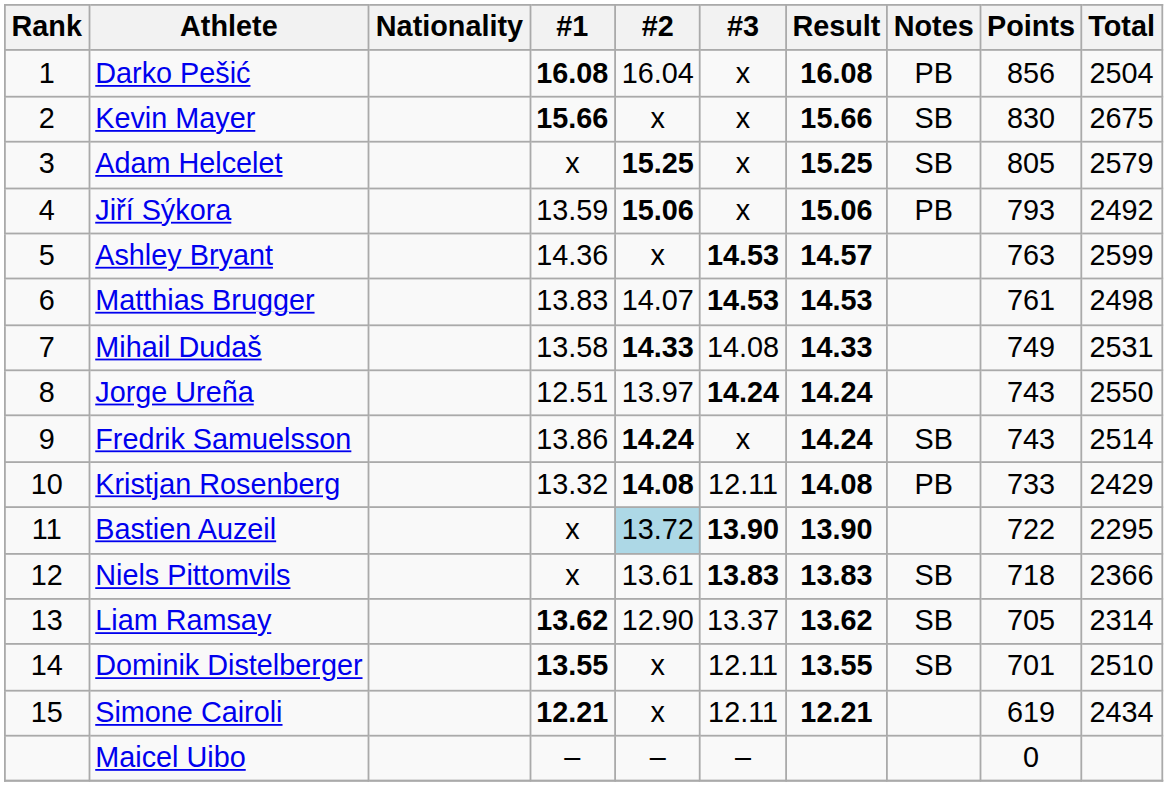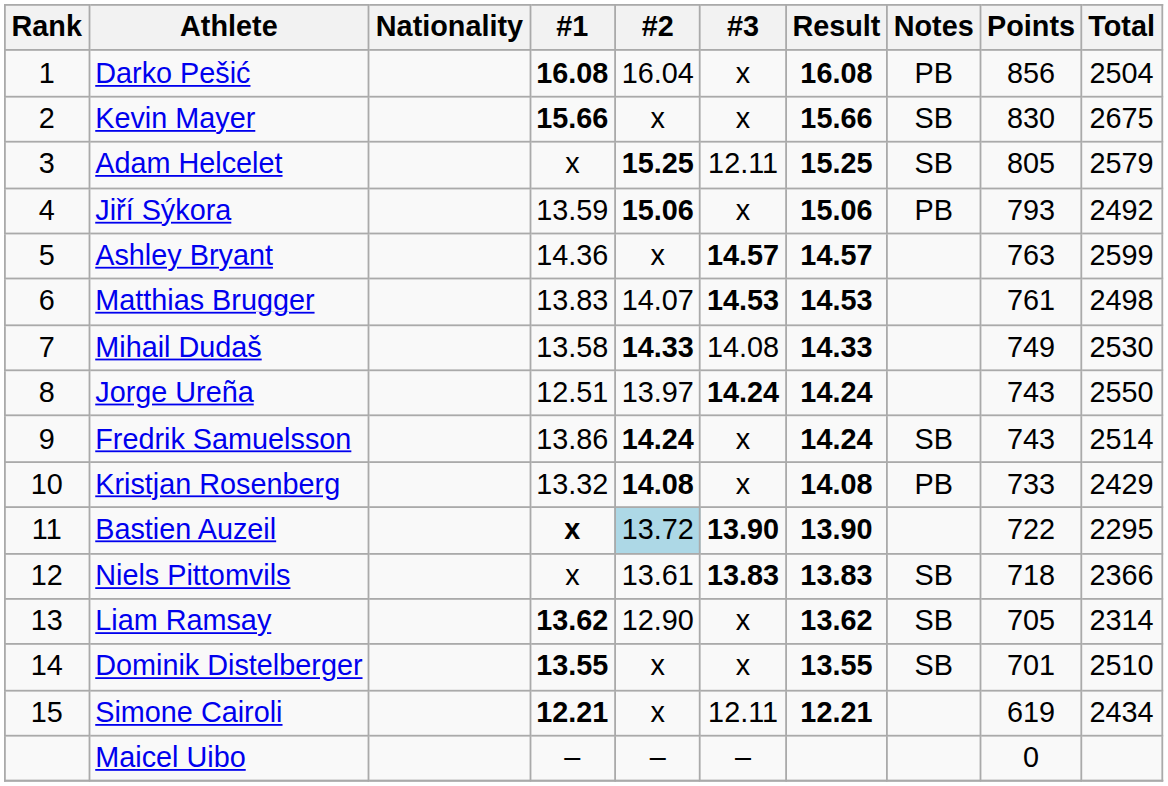 <table class="wikitable sortable" style="text-align:center">
 <tr>
 <th>Rank</th>
 <th>Athlete</th>
 <th>Nationality</th>
 <th>#1</th>
 <th>#2</th>
 <th>#3</th>
 <th>Result</th>
 <th>Notes</th>
 <th>Points</th>
 <th>Total</th>
 </tr>
 <tr>
 <td>1</td>
 <td align=left><a href='#'>Darko Pešić</a></td>
 <td align=left></td>
 <td><strong>16.08</strong></td>
 <td>16.04</td>
 <td>x</td>
 <td><strong>16.08</strong></td>
 <td>PB</td>
 <td>856</td>
 <td>2504</td>
 </tr>
 <tr>
 <td>2</td>
 <td align=left><a href='#'>Kevin Mayer</a></td>
 <td align=left></td>
 <td><strong>15.66</strong></td>
 <td>x</td>
 <td>x</td>
 <td><strong>15.66</strong></td>
 <td>SB</td>
 <td>830</td>
 <td>2675</td>
 </tr>
 <tr>
 <td>3</td>
 <td align=left><a href='#'>Adam Helcelet</a></td>
 <td align=left></td>
 <td>x</td>
 <td><strong>15.25</strong></td>
-<td>x</td>
+<td>12.11</td>
 <td><strong>15.25</strong></td>
 <td>SB</td>
 <td>805</td>
 <td>2579</td>
 </tr>
 <tr>
 <td>4</td>
 <td align=left><a href='#'>Jiří Sýkora</a></td>
 <td align=left></td>
 <td>13.59</td>
 <td><strong>15.06</strong></td>
 <td>x</td>
 <td><strong>15.06</strong></td>
 <td>PB</td>
 <td>793</td>
 <td>2492</td>
 </tr>
 <tr>
 <td>5</td>
 <td align=left><a href='#'>Ashley Bryant</a></td>
 <td align=left></td>
 <td>14.36</td>
 <td>x</td>
-<td><strong>14.53</strong></td>
+<td><strong>14.57</strong></td>
 <td><strong>14.57</strong></td>
 <td></td>
 <td>763</td>
 <td>2599</td>
 </tr>
 <tr>
 <td>6</td>
 <td align=left><a href='#'>Matthias Brugger</a></td>
 <td align=left></td>
 <td>13.83</td>
 <td>14.07</td>
 <td><strong>14.53</strong></td>
 <td><strong>14.53</strong></td>
 <td></td>
 <td>761</td>
 <td>2498</td>
 </tr>
 <tr>
 <td>7</td>
 <td align=left><a href='#'>Mihail Dudaš</a></td>
 <td align=left></td>
 <td>13.58</td>
 <td><strong>14.33</strong></td>
 <td>14.08</td>
 <td><strong>14.33</strong></td>
 <td></td>
 <td>749</td>
-<td>2531</td>
+<td>2530</td>
 </tr>
 <tr>
 <td>8</td>
 <td align=left><a href='#'>Jorge Ureña</a></td>
 <td align=left></td>
 <td>12.51</td>
 <td>13.97</td>
 <td><strong>14.24</strong></td>
 <td><strong>14.24</strong></td>
 <td></td>
 <td>743</td>
 <td>2550</td>
 </tr>
 <tr>
 <td>9</td>
 <td align=left><a href='#'>Fredrik Samuelsson</a></td>
 <td align=left></td>
 <td>13.86</td>
 <td><strong>14.24</strong></td>
 <td>x</td>
 <td><strong>14.24</strong></td>
 <td>SB</td>
 <td>743</td>
 <td>2514</td>
 </tr>
 <tr>
 <td>10</td>
 <td align=left><a href='#'>Kristjan Rosenberg</a></td>
 <td align=left></td>
 <td>13.32</td>
 <td><strong>14.08</strong></td>
-<td>12.11</td>
+<td>x</td>
 <td><strong>14.08</strong></td>
 <td>PB</td>
 <td>733</td>
 <td>2429</td>
 </tr>
 <tr>
 <td>11</td>
 <td align=left><a href='#'>Bastien Auzeil</a></td>
 <td align=left></td>
-<td>x</td>
+<td><strong>x</strong></td>
 <td style="background: lightblue;">13.72</td>
 <td><strong>13.90</strong></td>
 <td><strong>13.90</strong></td>
 <td></td>
 <td>722</td>
 <td>2295</td>
 </tr>
 <tr>
 <td>12</td>
 <td align=left><a href='#'>Niels Pittomvils</a></td>
 <td align=left></td>
 <td>x</td>
 <td>13.61</td>
 <td><strong>13.83</strong></td>
 <td><strong>13.83</strong></td>
 <td>SB</td>
 <td>718</td>
 <td>2366</td>
 </tr>
 <tr>
 <td>13</td>
 <td align=left><a href='#'>Liam Ramsay</a></td>
 <td align=left></td>
 <td><strong>13.62</strong></td>
 <td>12.90</td>
-<td>13.37</td>
+<td>x</td>
 <td><strong>13.62</strong></td>
 <td>SB</td>
 <td>705</td>
 <td>2314</td>
 </tr>
 <tr>
 <td>14</td>
 <td align=left><a href='#'>Dominik Distelberger</a></td>
 <td align=left></td>
 <td><strong>13.55</strong></td>
 <td>x</td>
-<td>12.11</td>
+<td>x</td>
 <td><strong>13.55</strong></td>
 <td>SB</td>
 <td>701</td>
 <td>2510</td>
 </tr>
 <tr>
 <td>15</td>
 <td align=left><a href='#'>Simone Cairoli</a></td>
 <td align=left></td>
 <td><strong>12.21</strong></td>
 <td>x</td>
 <td>12.11</td>
 <td><strong>12.21</strong></td>
 <td></td>
 <td>619</td>
 <td>2434</td>
 </tr>
 <tr>
 <td></td>
 <td align=left><a href='#'>Maicel Uibo</a></td>
 <td align=left></td>
 <td>–</td>
 <td>–</td>
 <td>–</td>
 <td><strong></strong></td>
 <td></td>
 <td>0</td>
 <td></td>
 </tr>
 <tr>
 </tr>
 </table>
